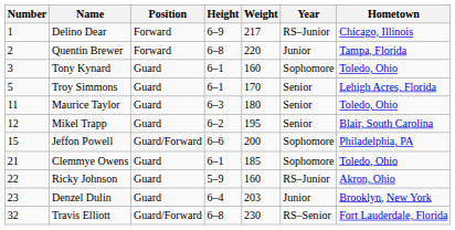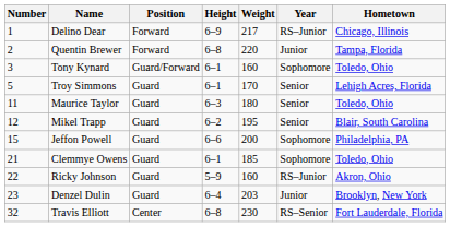 <table class="wikitable sortable" style="font-size: 95%;">
 <tr>
 <th>Number</th>
 <th>Name</th>
 <th>Position</th>
 <th>Height</th>
 <th>Weight</th>
 <th>Year</th>
 <th>Hometown</th>
 </tr>
 <tr>
 <td>1</td>
 <td>Delino Dear</td>
 <td>Forward</td>
 <td>6–9</td>
 <td>217</td>
 <td>RS–Junior</td>
 <td><a href='#'>Chicago, Illinois</a></td>
 </tr>
 <tr>
 <td>2</td>
 <td>Quentin Brewer</td>
 <td>Forward</td>
 <td>6–8</td>
 <td>220</td>
 <td>Junior</td>
 <td><a href='#'>Tampa, Florida</a></td>
 </tr>
 <tr>
 <td>3</td>
 <td>Tony Kynard</td>
-<td>Guard</td>
+<td>Guard/Forward</td>
 <td>6–1</td>
 <td>160</td>
 <td>Sophomore</td>
 <td><a href='#'>Toledo, Ohio</a></td>
 </tr>
 <tr>
 <td>5</td>
 <td>Troy Simmons</td>
 <td>Guard</td>
 <td>6–1</td>
 <td>170</td>
 <td>Senior</td>
 <td><a href='#'>Lehigh Acres, Florida</a></td>
 </tr>
 <tr>
 <td>11</td>
 <td>Maurice Taylor</td>
 <td>Guard</td>
 <td>6–3</td>
 <td>180</td>
 <td>Senior</td>
 <td><a href='#'>Toledo, Ohio</a></td>
 </tr>
 <tr>
 <td>12</td>
 <td>Mikel Trapp</td>
 <td>Guard</td>
 <td>6–2</td>
 <td>195</td>
 <td>Senior</td>
 <td><a href='#'>Blair, South Carolina</a></td>
 </tr>
 <tr>
 <td>15</td>
 <td>Jeffon Powell</td>
-<td>Guard/Forward</td>
+<td>Guard</td>
 <td>6–6</td>
 <td>200</td>
 <td>Sophomore</td>
 <td><a href='#'>Philadelphia, PA</a></td>
 </tr>
 <tr>
 <td>21</td>
 <td>Clemmye Owens</td>
 <td>Guard</td>
 <td>6–1</td>
 <td>185</td>
 <td>Sophomore</td>
 <td><a href='#'>Toledo, Ohio</a></td>
 </tr>
 <tr>
 <td>22</td>
 <td>Ricky Johnson</td>
 <td>Guard</td>
 <td>5–9</td>
 <td>160</td>
 <td>RS–Junior</td>
 <td><a href='#'>Akron, Ohio</a></td>
 </tr>
 <tr>
 <td>23</td>
 <td>Denzel Dulin</td>
 <td>Guard</td>
 <td>6–4</td>
 <td>203</td>
 <td>Junior</td>
 <td><a href='#'>Brooklyn</a>, <a href='#'>New York</a></td>
 </tr>
 <tr>
 <td>32</td>
 <td>Travis Elliott</td>
-<td>Guard/Forward</td>
+<td>Center</td>
 <td>6–8</td>
 <td>230</td>
 <td>RS–Senior</td>
 <td><a href='#'>Fort Lauderdale, Florida</a></td>
 </tr>
 </table>
